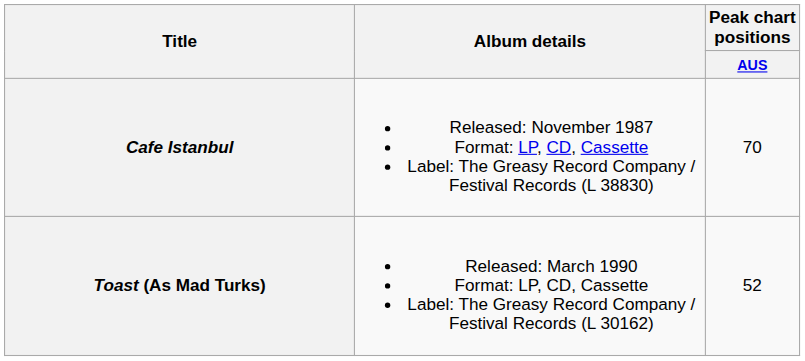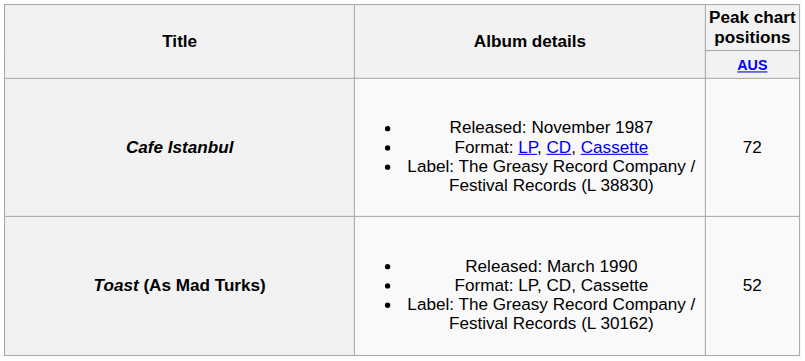 <table class="wikitable plainrowheaders" style="text-align:center;" border="1">
 <tr>
 <th scope="col" rowspan="2" style="width:20em;">Title</th>
 <th scope="col" rowspan="2" style="width:20em;">Album details</th>
 <th scope="col" colspan="1">Peak chart<br>positions</th>
 </tr>
 <tr>
 <th scope="col" style="text-align:center;"><small><a href='#'>AUS</a></small><br></th>
 </tr>
 <tr>
 <th scope="row"><em>Cafe Istanbul</em></th>
 <td><br><ul><li>Released: November 1987</li><li>Format: <a href='#'>LP</a>, <a href='#'>CD</a>, <a href='#'>Cassette</a></li><li>Label: The Greasy Record Company / Festival Records (L 38830)</li></ul></td>
-<td align="center">70</td>
+<td align="center">72</td>
 </tr>
 <tr>
 <th scope="row"><em>Toast</em> (As Mad Turks)</th>
 <td><br><ul><li>Released: March 1990</li><li>Format: LP, CD, Cassette</li><li>Label: The Greasy Record Company / Festival Records (L 30162)</li></ul></td>
 <td align="center">52</td>
 </tr>
 </table>
